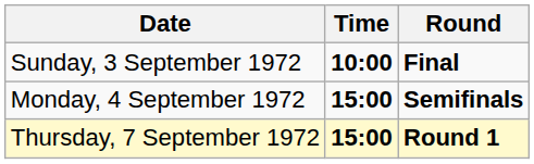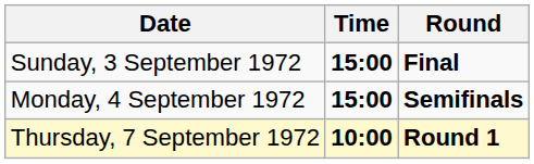 <table class="wikitable">
 <tr>
 <th>Date</th>
 <th>Time</th>
 <th>Round</th>
 </tr>
 <tr>
 <td>Sunday, 3 September 1972</td>
-<td><strong>10:00</strong></td>
+<td><strong>15:00</strong></td>
 <td><strong>Final</strong></td>
 </tr>
 <tr>
 <td>Monday, 4 September 1972</td>
 <td><strong>15:00</strong></td>
 <td><strong>Semifinals</strong></td>
 </tr>
 <tr style=background:lemonchiffon>
 <td>Thursday, 7 September 1972</td>
-<td><strong>15:00</strong></td>
+<td><strong>10:00</strong></td>
 <td><strong>Round 1</strong></td>
 </tr>
 </table>
